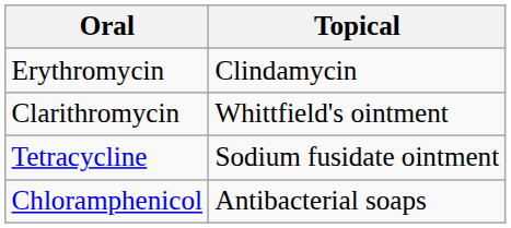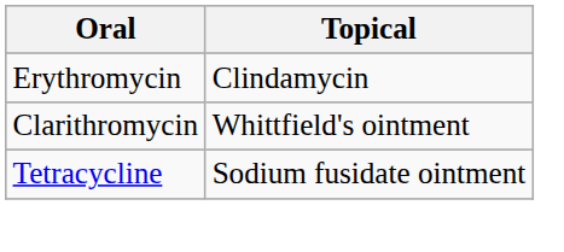 <table class="wikitable sortable">
 <tr>
 <th>Oral</th>
 <th>Topical</th>
 </tr>
 <tr>
 <td>Erythromycin</td>
 <td>Clindamycin</td>
 </tr>
 <tr>
 <td>Clarithromycin</td>
 <td>Whittfield's ointment</td>
 </tr>
 <tr>
 <td><a href='#'>Tetracycline</a></td>
 <td>Sodium fusidate ointment</td>
 </tr>
-<tr>
-<td><a href='#'>Chloramphenicol</a></td>
-<td>Antibacterial soaps</td>
-</tr>
 </table>
